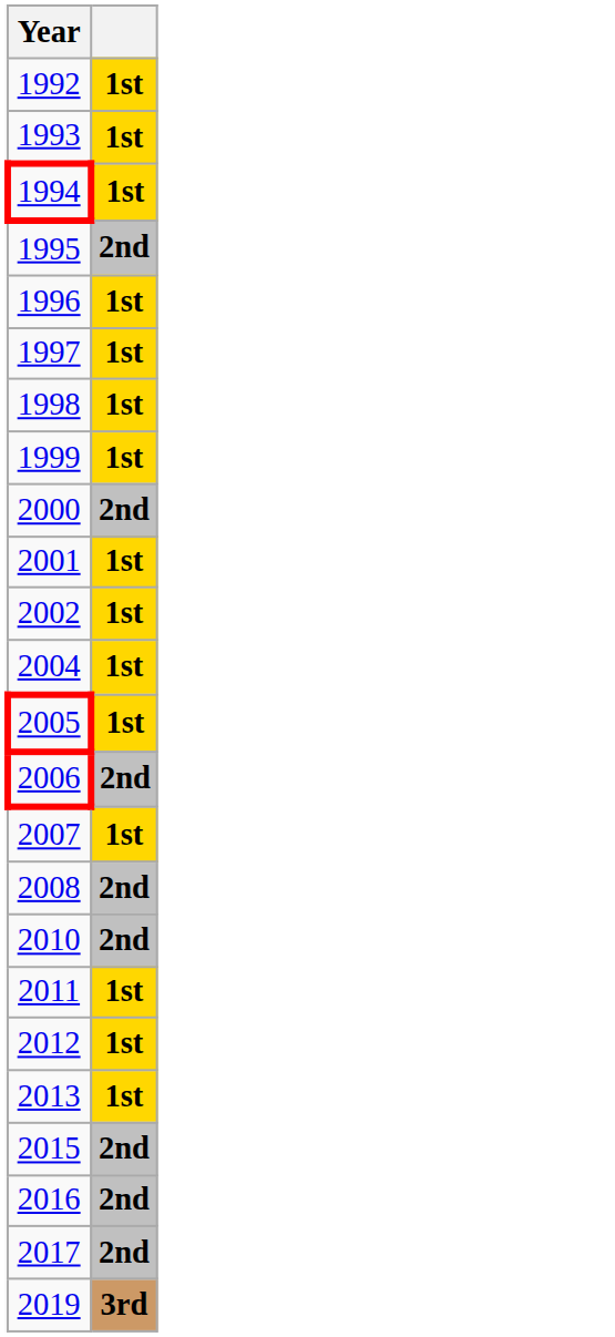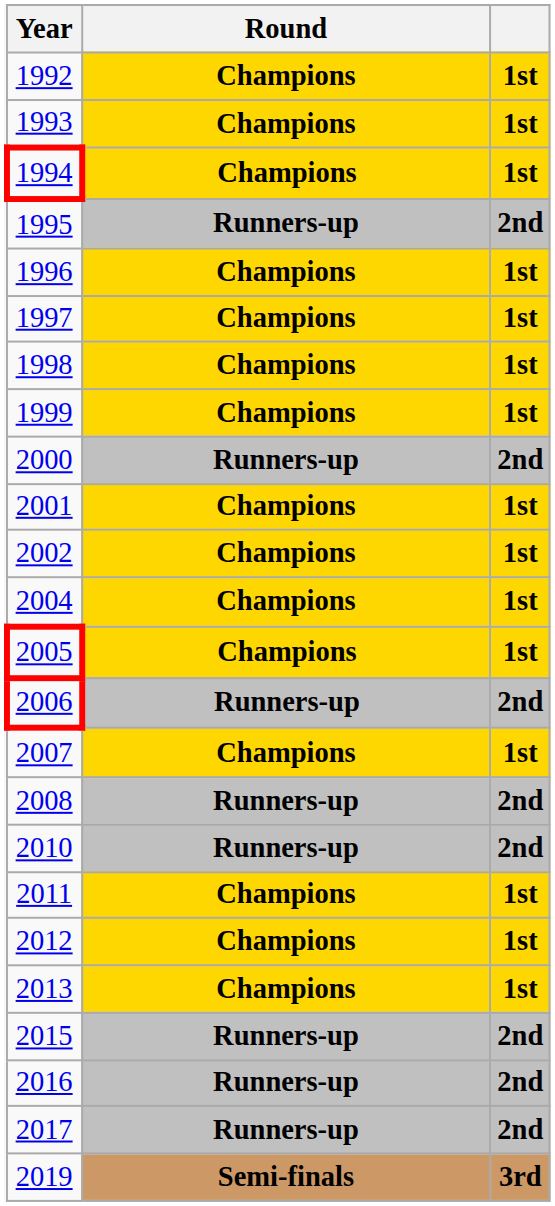 <table class="wikitable" style="text-align: center; font-size:90%">
 <tr>
 <th>Year</th>
+<th style="width:200px">Round</th>
 <th></th>
 </tr>
 <tr>
 <td><a href='#'>1992</a></td>
+<td bgcolor=Gold><strong>Champions</strong></td>
 <td bgcolor=Gold><strong>1st</strong></td>
 </tr>
 <tr>
 <td><a href='#'>1993</a></td>
+<td bgcolor=Gold><strong>Champions</strong></td>
 <td bgcolor=Gold><strong>1st</strong></td>
 </tr>
 <tr>
 <td style="border: 3px solid red"><a href='#'>1994</a></td>
+<td bgcolor=Gold><strong>Champions</strong></td>
 <td bgcolor=Gold><strong>1st</strong></td>
 </tr>
 <tr>
 <td><a href='#'>1995</a></td>
+<td bgcolor=Silver><strong>Runners-up</strong></td>
 <td bgcolor=Silver><strong>2nd</strong></td>
 </tr>
 <tr>
 <td><a href='#'>1996</a></td>
+<td bgcolor=Gold><strong>Champions</strong></td>
 <td bgcolor=Gold><strong>1st</strong></td>
 </tr>
 <tr>
 <td><a href='#'>1997</a></td>
+<td bgcolor=Gold><strong>Champions</strong></td>
 <td bgcolor=Gold><strong>1st</strong></td>
 </tr>
 <tr>
 <td><a href='#'>1998</a></td>
+<td bgcolor=Gold><strong>Champions</strong></td>
 <td bgcolor=Gold><strong>1st</strong></td>
 </tr>
 <tr>
 <td><a href='#'>1999</a></td>
+<td bgcolor=Gold><strong>Champions</strong></td>
 <td bgcolor=Gold><strong>1st</strong></td>
 </tr>
 <tr>
 <td><a href='#'>2000</a></td>
+<td bgcolor=Silver><strong>Runners-up</strong></td>
 <td bgcolor=Silver><strong>2nd</strong></td>
 </tr>
 <tr>
 <td><a href='#'>2001</a></td>
+<td bgcolor=Gold><strong>Champions</strong></td>
 <td bgcolor=Gold><strong>1st</strong></td>
 </tr>
 <tr>
 <td><a href='#'>2002</a></td>
+<td bgcolor=Gold><strong>Champions</strong></td>
 <td bgcolor=Gold><strong>1st</strong></td>
 </tr>
 <tr>
 <td><a href='#'>2004</a></td>
+<td bgcolor=Gold><strong>Champions</strong></td>
 <td bgcolor=Gold><strong>1st</strong></td>
 </tr>
 <tr>
 <td style="border: 3px solid red"><a href='#'>2005</a></td>
+<td bgcolor=Gold><strong>Champions</strong></td>
 <td bgcolor=Gold><strong>1st</strong></td>
 </tr>
 <tr>
 <td style="border: 3px solid red"><a href='#'>2006</a></td>
+<td bgcolor=Silver><strong>Runners-up</strong></td>
 <td bgcolor=Silver><strong>2nd</strong></td>
 </tr>
 <tr>
 <td><a href='#'>2007</a></td>
+<td bgcolor=Gold><strong>Champions</strong></td>
 <td bgcolor=Gold><strong>1st</strong></td>
 </tr>
 <tr>
 <td><a href='#'>2008</a></td>
+<td bgcolor=Silver><strong>Runners-up</strong></td>
 <td bgcolor=Silver><strong>2nd</strong></td>
 </tr>
 <tr>
 <td><a href='#'>2010</a></td>
+<td bgcolor=Silver><strong>Runners-up</strong></td>
 <td bgcolor=Silver><strong>2nd</strong></td>
 </tr>
 <tr>
 <td><a href='#'>2011</a></td>
+<td bgcolor=Gold><strong>Champions</strong></td>
 <td bgcolor=Gold><strong>1st</strong></td>
 </tr>
 <tr>
 <td><a href='#'>2012</a></td>
+<td bgcolor=Gold><strong>Champions</strong></td>
 <td bgcolor=Gold><strong>1st</strong></td>
 </tr>
 <tr>
 <td><a href='#'>2013</a></td>
+<td bgcolor=Gold><strong>Champions</strong></td>
 <td bgcolor=Gold><strong>1st</strong></td>
 </tr>
 <tr>
 <td><a href='#'>2015</a></td>
+<td bgcolor=Silver><strong>Runners-up</strong></td>
 <td bgcolor=Silver><strong>2nd</strong></td>
 </tr>
 <tr>
 <td><a href='#'>2016</a></td>
+<td bgcolor=Silver><strong>Runners-up</strong></td>
 <td bgcolor=Silver><strong>2nd</strong></td>
 </tr>
 <tr>
 <td><a href='#'>2017</a></td>
+<td bgcolor=Silver><strong>Runners-up</strong></td>
 <td bgcolor=Silver><strong>2nd</strong></td>
 </tr>
 <tr>
 <td><a href='#'>2019</a></td>
+<td bgcolor="cc9966"><strong>Semi-finals</strong></td>
 <td bgcolor="cc9966"><strong>3rd</strong></td>
 </tr>
 </table>
